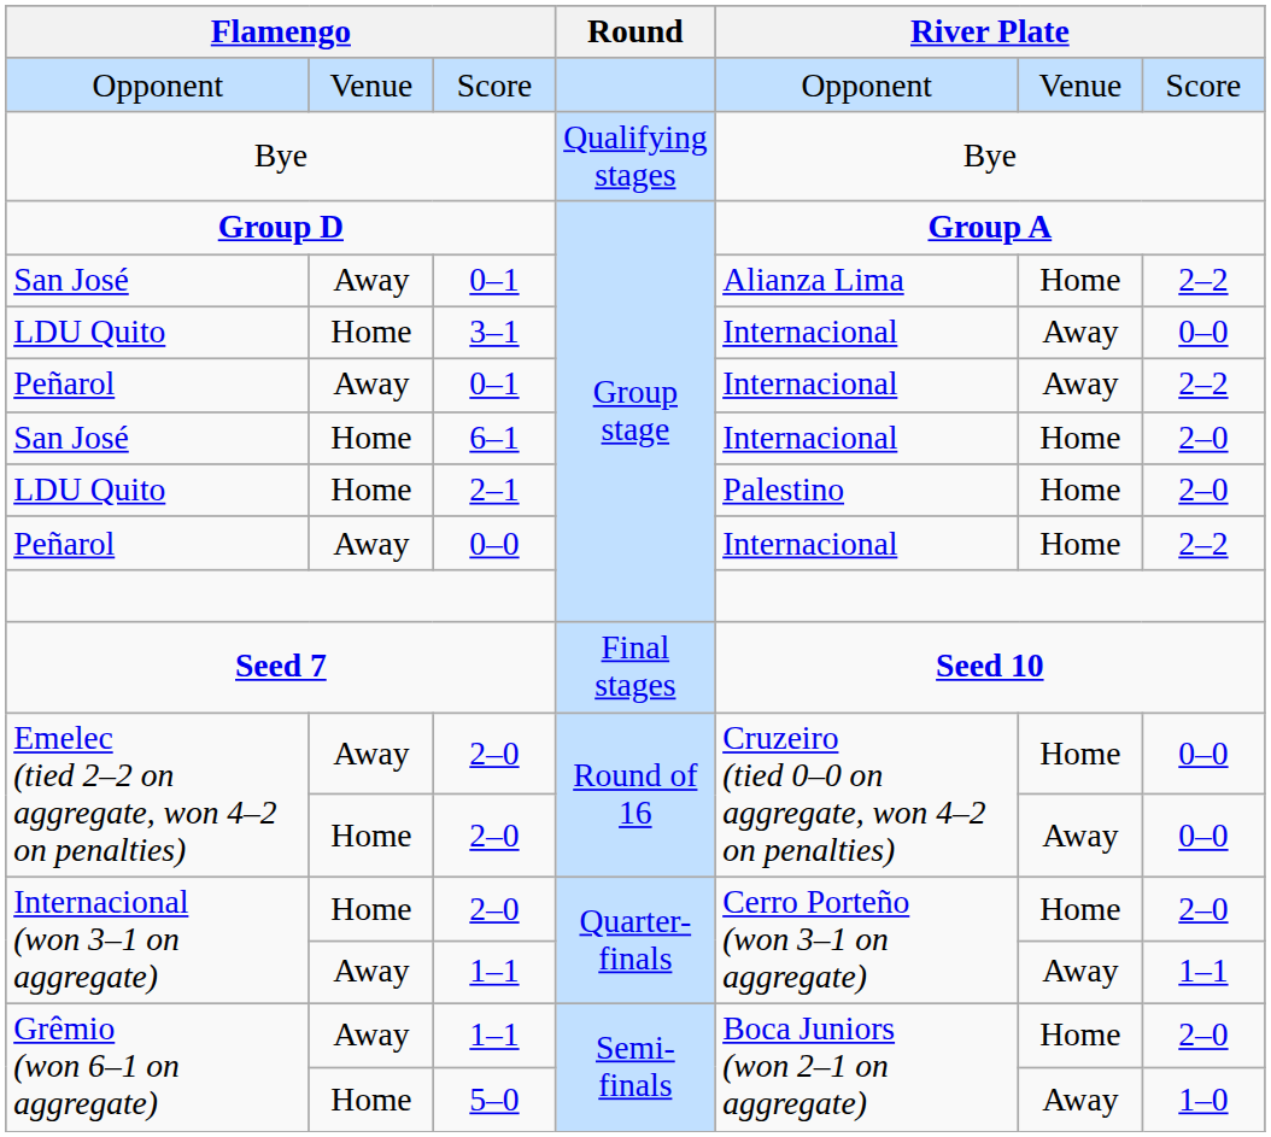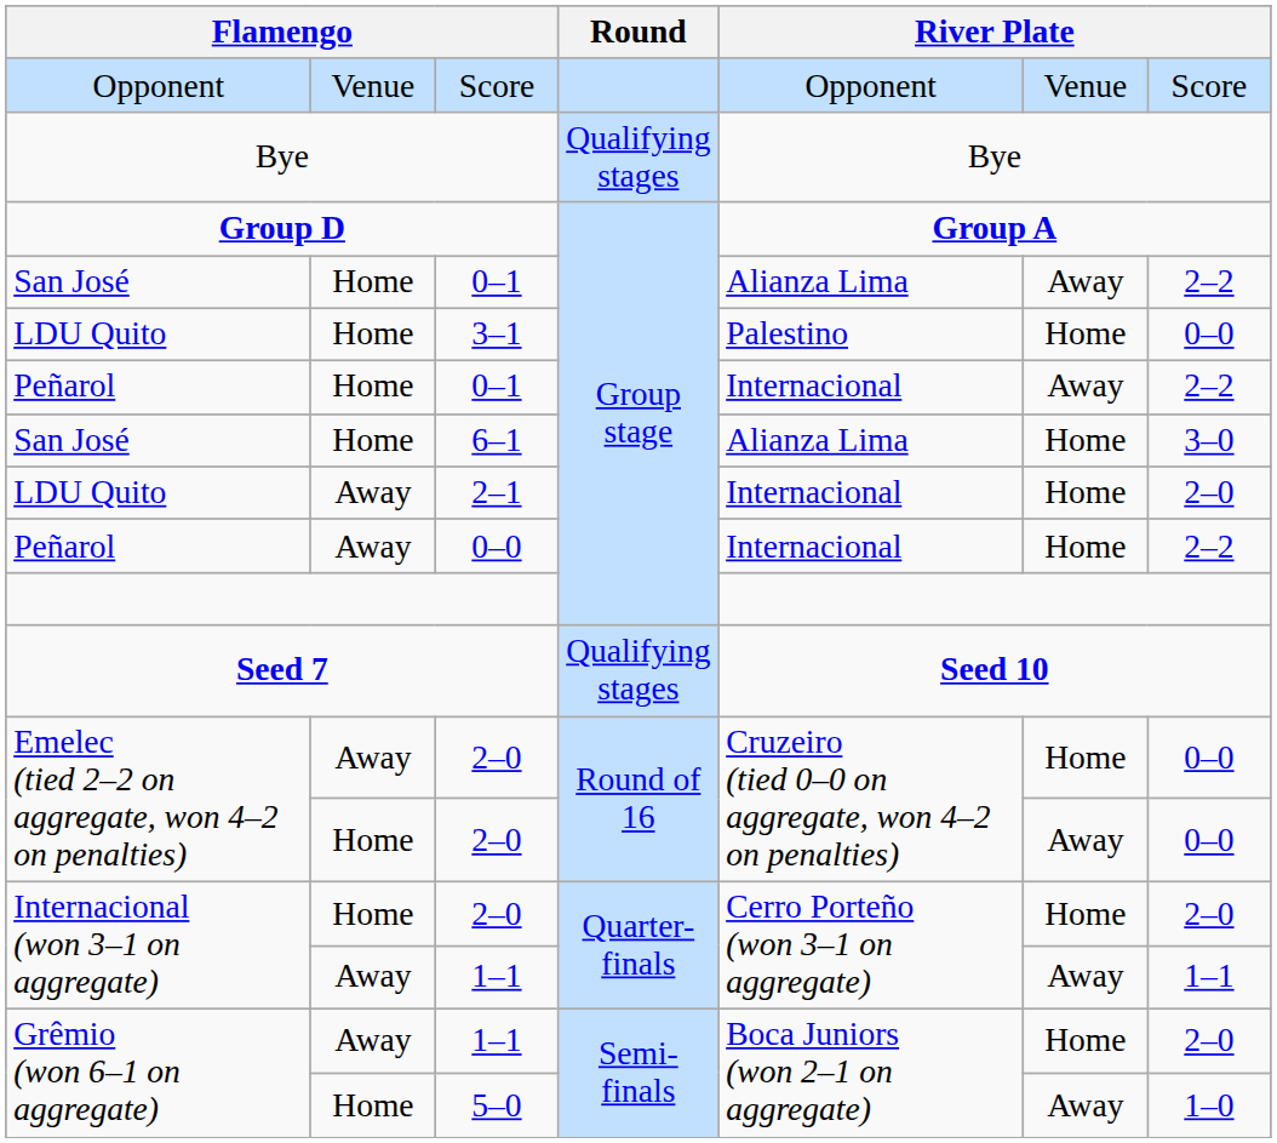 <table class="wikitable" style="text-align: center;">
 <tr>
 <th colspan=3> <a href='#'>Flamengo</a></th>
 <th>Round</th>
 <th colspan=3> <a href='#'>River Plate</a></th>
 </tr>
 <tr bgcolor=#c1e0ff>
 <td width=25%>Opponent</td>
 <td width=10%>Venue</td>
 <td width=10%>Score</td>
 <td width=10%></td>
 <td width=25%>Opponent</td>
 <td width=10%>Venue</td>
 <td width=10%>Score</td>
 </tr>
 <tr>
 <td colspan=3>Bye</td>
 <td bgcolor=#c1e0ff><a href='#'>Qualifying stages</a></td>
 <td colspan=3>Bye</td>
 </tr>
 <tr>
 <td colspan=3><strong><a href='#'>Group D</a></strong></td>
 <td rowspan=8 bgcolor=#c1e0ff><a href='#'>Group stage</a></td>
 <td colspan=3><strong><a href='#'>Group A</a></strong></td>
 </tr>
 <tr>
 <td align=left> <a href='#'>San José</a></td>
-<td>Away</td>
+<td>Home</td>
 <td><a href='#'>0–1</a></td>
 <td align=left> <a href='#'>Alianza Lima</a></td>
-<td>Home</td>
+<td>Away</td>
 <td><a href='#'>2–2</a></td>
 </tr>
 <tr>
 <td align=left> <a href='#'>LDU Quito</a></td>
 <td>Home</td>
 <td><a href='#'>3–1</a></td>
-<td align=left> <a href='#'>Internacional</a></td>
-<td>Away</td>
+<td align=left> <a href='#'>Palestino</a></td>
+<td>Home</td>
 <td><a href='#'>0–0</a></td>
 </tr>
 <tr>
 <td align=left> <a href='#'>Peñarol</a></td>
-<td>Away</td>
+<td>Home</td>
 <td><a href='#'>0–1</a></td>
 <td align=left> <a href='#'>Internacional</a></td>
 <td>Away</td>
 <td><a href='#'>2–2</a></td>
 </tr>
 <tr>
 <td align=left> <a href='#'>San José</a></td>
 <td>Home</td>
 <td><a href='#'>6–1</a></td>
-<td align=left> <a href='#'>Internacional</a></td>
+<td align=left> <a href='#'>Alianza Lima</a></td>
 <td>Home</td>
-<td><a href='#'>2–0</a></td>
+<td><a href='#'>3–0</a></td>
 </tr>
 <tr>
 <td align=left> <a href='#'>LDU Quito</a></td>
-<td>Home</td>
+<td>Away</td>
 <td><a href='#'>2–1</a></td>
-<td align=left> <a href='#'>Palestino</a></td>
+<td align=left> <a href='#'>Internacional</a></td>
 <td>Home</td>
 <td><a href='#'>2–0</a></td>
 </tr>
 <tr>
 <td align=left> <a href='#'>Peñarol</a></td>
 <td>Away</td>
 <td><a href='#'>0–0</a></td>
 <td align=left> <a href='#'>Internacional</a></td>
 <td>Home</td>
 <td><a href='#'>2–2</a></td>
 </tr>
 <tr>
 <td colspan=3 align=center valign=top><br></td>
 <td colspan=3 align=center valign=top><br></td>
 </tr>
 <tr>
 <td colspan=3><strong><a href='#'>Seed 7</a></strong></td>
-<td bgcolor=#c1e0ff><a href='#'>Final stages</a></td>
+<td bgcolor=#c1e0ff><a href='#'>Qualifying stages</a></td>
 <td colspan=3><strong><a href='#'>Seed 10</a></strong></td>
 </tr>
 <tr>
 <td rowspan=2 align=left> <a href='#'>Emelec</a><br><em>(tied 2–2 on aggregate, won 4–2 on penalties)</em></td>
 <td>Away</td>
 <td><a href='#'>2–0</a></td>
 <td rowspan=2 bgcolor=#c1e0ff><a href='#'>Round of 16</a></td>
 <td rowspan=2 align=left> <a href='#'>Cruzeiro</a><br><em>(tied 0–0 on aggregate, won 4–2 on penalties)</em></td>
 <td>Home</td>
 <td><a href='#'>0–0</a></td>
 </tr>
 <tr>
 <td>Home</td>
 <td><a href='#'>2–0</a></td>
 <td>Away</td>
 <td><a href='#'>0–0</a></td>
 </tr>
 <tr>
 <td rowspan=2 align=left> <a href='#'>Internacional</a><br><em>(won 3–1 on aggregate)</em></td>
 <td>Home</td>
 <td><a href='#'>2–0</a></td>
 <td rowspan=2 bgcolor=#c1e0ff><a href='#'>Quarter-finals</a></td>
 <td rowspan=2 align=left> <a href='#'>Cerro Porteño</a><br><em>(won 3–1 on aggregate)</em></td>
 <td>Home</td>
 <td><a href='#'>2–0</a></td>
 </tr>
 <tr>
 <td>Away</td>
 <td><a href='#'>1–1</a></td>
 <td>Away</td>
 <td><a href='#'>1–1</a></td>
 </tr>
 <tr>
 <td rowspan=2 align=left> <a href='#'>Grêmio</a><br><em>(won 6–1 on aggregate)</em></td>
 <td>Away</td>
 <td><a href='#'>1–1</a></td>
 <td rowspan=2 bgcolor=#c1e0ff><a href='#'>Semi-finals</a></td>
 <td rowspan=2 align=left> <a href='#'>Boca Juniors</a><br><em>(won 2–1 on aggregate)</em></td>
 <td>Home</td>
 <td><a href='#'>2–0</a></td>
 </tr>
 <tr>
 <td>Home</td>
 <td><a href='#'>5–0</a></td>
 <td>Away</td>
 <td><a href='#'>1–0</a></td>
 </tr>
 </table>
